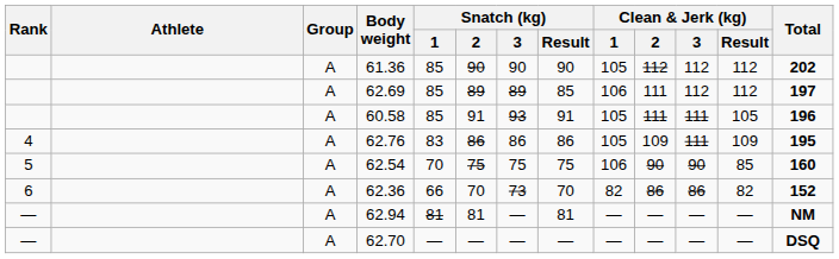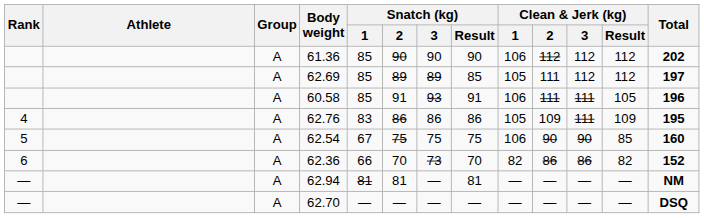 <table class = "wikitable" style="text-align:center;">
 <tr>
 <th rowspan=2 width=40>Rank</th>
 <th rowspan=2 width=250>Athlete</th>
 <th rowspan=2 width=40>Group</th>
 <th rowspan=2 width=50>Body weight</th>
 <th colspan=4>Snatch (kg)</th>
 <th colspan=4>Clean & Jerk (kg)</th>
 <th rowspan=2 width=55>Total</th>
 </tr>
 <tr>
 <th width=35>1</th>
 <th width=35>2</th>
 <th width=35>3</th>
 <th width=45>Result</th>
 <th width=35>1</th>
 <th width=35>2</th>
 <th width=35>3</th>
 <th width=45>Result</th>
 </tr>
 <tr>
 <td></td>
 <td align=left></td>
 <td>A</td>
 <td>61.36</td>
 <td>85</td>
 <td><s>90</s></td>
 <td>90</td>
 <td>90</td>
-<td>105</td>
+<td>106</td>
 <td><s>112</s></td>
 <td>112</td>
 <td>112</td>
 <td><strong>202</strong></td>
 </tr>
 <tr>
 <td></td>
 <td align=left></td>
 <td>A</td>
 <td>62.69</td>
 <td>85</td>
 <td><s>89</s></td>
 <td><s>89</s></td>
 <td>85</td>
-<td>106</td>
+<td>105</td>
 <td>111</td>
 <td>112</td>
 <td>112</td>
 <td><strong>197</strong></td>
 </tr>
 <tr>
 <td></td>
 <td align=left></td>
 <td>A</td>
 <td>60.58</td>
 <td>85</td>
 <td>91</td>
 <td><s>93</s></td>
 <td>91</td>
-<td>105</td>
+<td>106</td>
 <td><s>111</s></td>
 <td><s>111</s></td>
 <td>105</td>
 <td><strong>196</strong></td>
 </tr>
 <tr>
 <td>4</td>
 <td align=left></td>
 <td>A</td>
 <td>62.76</td>
 <td>83</td>
 <td><s>86</s></td>
 <td>86</td>
 <td>86</td>
 <td>105</td>
 <td>109</td>
 <td><s>111</s></td>
 <td>109</td>
 <td><strong>195</strong></td>
 </tr>
 <tr>
 <td>5</td>
 <td align=left></td>
 <td>A</td>
 <td>62.54</td>
-<td>70</td>
+<td>67</td>
 <td><s>75</s></td>
 <td>75</td>
 <td>75</td>
 <td>106</td>
 <td><s>90</s></td>
 <td><s>90</s></td>
 <td>85</td>
 <td><strong>160</strong></td>
 </tr>
 <tr>
 <td>6</td>
 <td align=left></td>
 <td>A</td>
 <td>62.36</td>
 <td>66</td>
 <td>70</td>
 <td><s>73</s></td>
 <td>70</td>
 <td>82</td>
 <td><s>86</s></td>
 <td><s>86</s></td>
 <td>82</td>
 <td><strong>152</strong></td>
 </tr>
 <tr>
 <td>—</td>
 <td align=left></td>
 <td>A</td>
 <td>62.94</td>
 <td><s>81</s></td>
 <td>81</td>
 <td>—</td>
 <td>81</td>
 <td>—</td>
 <td>—</td>
 <td>—</td>
 <td>—</td>
 <td><strong>NM</strong></td>
 </tr>
 <tr>
 <td>—</td>
 <td align=left></td>
 <td>A</td>
 <td>62.70</td>
 <td>—</td>
 <td>—</td>
 <td>—</td>
 <td>—</td>
 <td>—</td>
 <td>—</td>
 <td>—</td>
 <td>—</td>
 <td><strong>DSQ</strong></td>
 </tr>
 </table>
